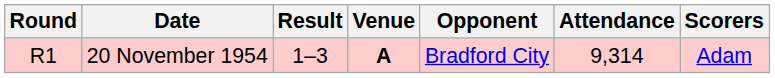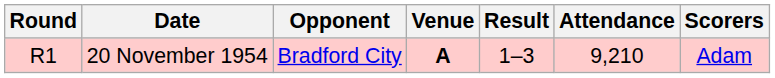 <table class="wikitable" style="font-size:100%; text-align:center">
 <tr>
 <th>Round</th>
 <th>Date</th>
+<th>Opponent</th>
+<th>Venue</th>
 <th>Result</th>
-<th>Venue</th>
-<th>Opponent</th>
 <th>Attendance</th>
 <th>Scorers</th>
 </tr>
 <tr style="background-color: #FFCCCC;">
 <td>R1</td>
 <td>20 November 1954</td>
+<td><a href='#'>Bradford City</a></td>
+<td><strong>A</strong></td>
 <td>1–3</td>
-<td><strong>A</strong></td>
-<td><a href='#'>Bradford City</a></td>
-<td>9,314</td>
+<td>9,210</td>
 <td><a href='#'>Adam</a></td>
 </tr>
 </table>
